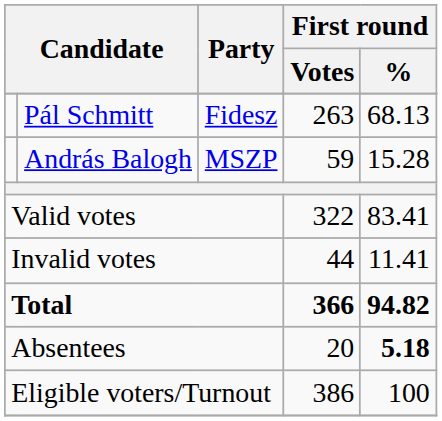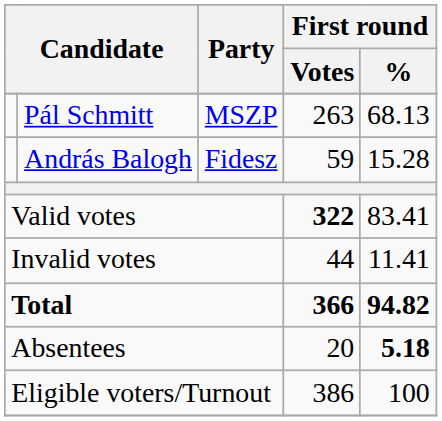 <table class=wikitable style=text-align:right>
 <tr>
 <th colspan=2 rowspan=2>Candidate</th>
 <th rowspan=2>Party</th>
 <th colspan=2>First round</th>
 </tr>
 <tr>
 <th>Votes</th>
 <th>%</th>
 </tr>
 <tr>
 </tr>
 <tr>
 <td bgcolor=></td>
 <td align=left><a href='#'>Pál Schmitt</a></td>
-<td align=left><a href='#'>Fidesz</a></td>
+<td align=left><a href='#'>MSZP</a></td>
 <td>263</td>
 <td>68.13</td>
 </tr>
 <tr>
 <td bgcolor=></td>
 <td align=left><a href='#'>András Balogh</a></td>
-<td align=left><a href='#'>MSZP</a></td>
+<td align=left><a href='#'>Fidesz</a></td>
 <td>59</td>
 <td>15.28</td>
 </tr>
 <tr>
 <th colspan="5"></th>
 </tr>
 <tr>
 <td colspan=3 align=left>Valid votes</td>
-<td>322</td>
+<td><strong>322</strong></td>
 <td>83.41</td>
 </tr>
 <tr>
 <td colspan=3 align=left>Invalid votes</td>
 <td>44</td>
 <td>11.41</td>
 </tr>
 <tr>
 <td colspan=3 align=left><strong>Total</strong></td>
 <td><strong>366</strong></td>
 <td><strong>94.82</strong></td>
 </tr>
 <tr>
 <td colspan=3 align=left>Absentees</td>
 <td>20</td>
 <td><strong>5.18</strong></td>
 </tr>
 <tr>
 <td colspan=3 align=left>Eligible voters/Turnout</td>
 <td>386</td>
 <td>100</td>
 </tr>
 <tr>
 </tr>
 </table>
